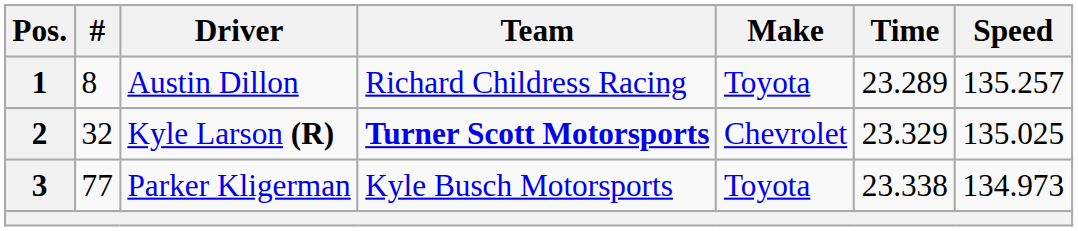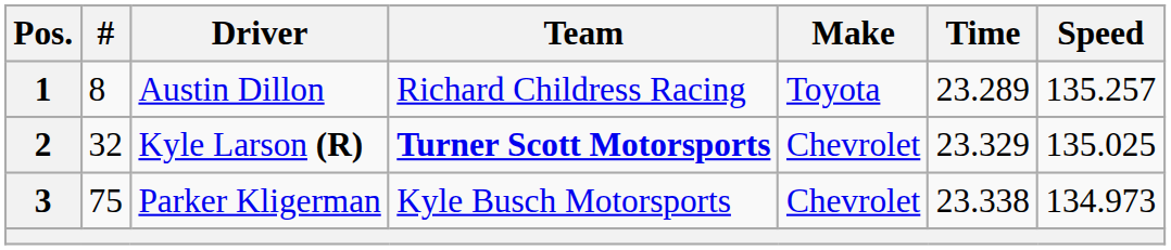 <table class="wikitable" style="font-size:95%">
 <tr>
 <th>Pos.</th>
 <th>#</th>
 <th>Driver</th>
 <th>Team</th>
 <th>Make</th>
 <th>Time</th>
 <th>Speed</th>
 </tr>
 <tr>
 <th>1</th>
 <td>8</td>
 <td><a href='#'>Austin Dillon</a></td>
 <td><a href='#'>Richard Childress Racing</a></td>
 <td><a href='#'>Toyota</a></td>
 <td>23.289</td>
 <td>135.257</td>
 </tr>
 <tr>
 <th>2</th>
 <td>32</td>
 <td><a href='#'>Kyle Larson</a> <strong>(R)</strong></td>
 <td><strong><a href='#'>Turner Scott Motorsports</a></strong></td>
 <td><a href='#'>Chevrolet</a></td>
 <td>23.329</td>
 <td>135.025</td>
 </tr>
 <tr>
 <th>3</th>
-<td>77</td>
+<td>75</td>
 <td><a href='#'>Parker Kligerman</a></td>
 <td><a href='#'>Kyle Busch Motorsports</a></td>
-<td><a href='#'>Toyota</a></td>
+<td><a href='#'>Chevrolet</a></td>
 <td>23.338</td>
 <td>134.973</td>
 </tr>
 <tr>
 <th colspan="7"></th>
 </tr>
 </table>
